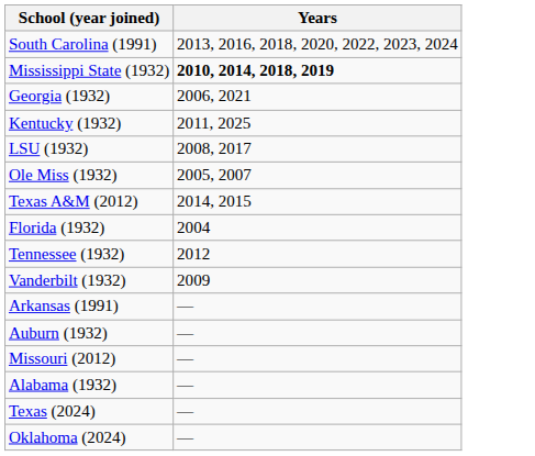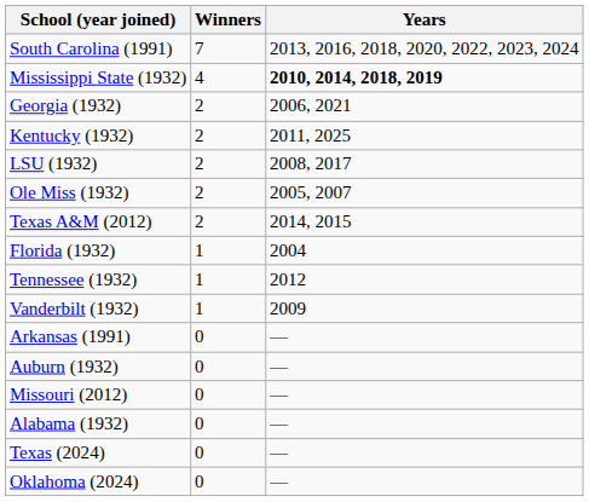 <table class="wikitable sortable">
 <tr>
 <th>School (year joined)</th>
+<th>Winners</th>
 <th>Years</th>
 </tr>
 <tr>
 <td><a href='#'>South Carolina</a> (1991)</td>
+<td>7</td>
 <td>2013, 2016, 2018, 2020, 2022, 2023, 2024</td>
 </tr>
 <tr>
 <td><a href='#'>Mississippi State</a> (1932)</td>
+<td>4</td>
 <td><strong>2010, 2014, 2018, 2019</strong></td>
 </tr>
 <tr>
 <td><a href='#'>Georgia</a> (1932)</td>
+<td>2</td>
 <td>2006, 2021</td>
 </tr>
 <tr>
 <td><a href='#'>Kentucky</a> (1932)</td>
+<td>2</td>
 <td>2011, 2025</td>
 </tr>
 <tr>
 <td><a href='#'>LSU</a> (1932)</td>
+<td>2</td>
 <td>2008, 2017</td>
 </tr>
 <tr>
 <td><a href='#'>Ole Miss</a> (1932)</td>
+<td>2</td>
 <td>2005, 2007</td>
 </tr>
 <tr>
 <td><a href='#'>Texas A&M</a> (2012)</td>
+<td>2</td>
 <td>2014, 2015</td>
 </tr>
 <tr>
 <td><a href='#'>Florida</a> (1932)</td>
+<td>1</td>
 <td>2004</td>
 </tr>
 <tr>
 <td><a href='#'>Tennessee</a> (1932)</td>
+<td>1</td>
 <td>2012</td>
 </tr>
 <tr>
 <td><a href='#'>Vanderbilt</a> (1932)</td>
+<td>1</td>
 <td>2009</td>
 </tr>
 <tr>
 <td><a href='#'>Arkansas</a> (1991)</td>
+<td>0</td>
 <td>—</td>
 </tr>
 <tr>
 <td><a href='#'>Auburn</a> (1932)</td>
+<td>0</td>
 <td>—</td>
 </tr>
 <tr>
 <td><a href='#'>Missouri</a> (2012)</td>
+<td>0</td>
 <td>—</td>
 </tr>
 <tr>
 <td><a href='#'>Alabama</a> (1932)</td>
+<td>0</td>
 <td>—</td>
 </tr>
 <tr>
 <td><a href='#'>Texas</a> (2024)</td>
+<td>0</td>
 <td>—</td>
 </tr>
 <tr>
 <td><a href='#'>Oklahoma</a> (2024)</td>
+<td>0</td>
 <td>—</td>
 </tr>
 </table>
